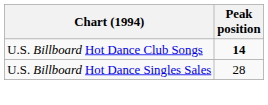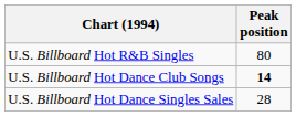 <table class="wikitable sortable">
 <tr>
 <th>Chart (1994)</th>
 <th>Peak<br>position</th>
+</tr>
+<tr>
+<td>U.S. <em>Billboard</em> <a href='#'>Hot R&B Singles</a></td>
+<td align="center">80</td>
 </tr>
 <tr>
 <td>U.S. <em>Billboard</em> <a href='#'>Hot Dance Club Songs</a></td>
 <td align="center"><strong>14</strong></td>
 </tr>
 <tr>
 <td>U.S. <em>Billboard</em> <a href='#'>Hot Dance Singles Sales</a></td>
 <td align="center">28</td>
 </tr>
 </table>
